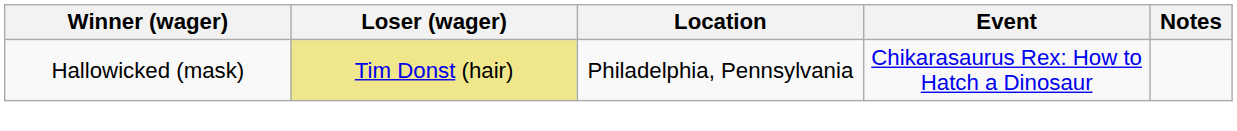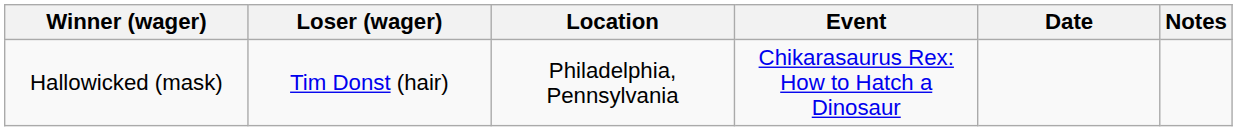 <table class="wikitable sortable" width=100%  style="text-align: center">
 <tr>
 <th width=20% scope="col">Winner (wager)</th>
 <th width=20% scope="col">Loser (wager)</th>
 <th width=20% scope="col">Location</th>
 <th width=20% scope="col">Event</th>
+<th width=15% scope="col">Date</th>
 <th class="unsortable" width=5% scope="col">Notes</th>
 </tr>
 <tr>
 <td>Hallowicked (mask)</td>
-<td style="background: khaki;"><a href='#'>Tim Donst</a> (hair)</td>
+<td><a href='#'>Tim Donst</a> (hair)</td>
 <td>Philadelphia, Pennsylvania</td>
 <td><a href='#'>Chikarasaurus Rex: How to Hatch a Dinosaur</a></td>
 <td></td>
+<td></td>
 </tr>
 </table>
